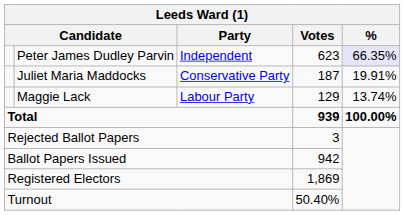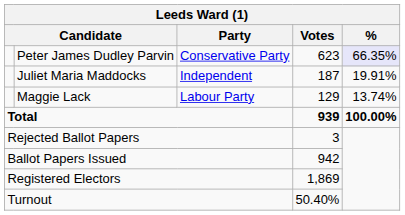 <table class="wikitable" border="1" style="text-align:right; font-size:100%">
 <tr>
 <th align=center colspan=5>Leeds Ward (1)</th>
 </tr>
 <tr>
 <th align=left colspan=2>Candidate</th>
 <th align=left>Party</th>
 <th align=center>Votes</th>
 <th align=center>%</th>
 </tr>
 <tr>
 <td bgcolor=> </td>
 <td align=left>Peter James Dudley Parvin</td>
-<td align=left><a href='#'>Independent</a></td>
+<td align=left><a href='#'>Conservative Party</a></td>
 <td>623</td>
 <td style="background: lavender;">66.35%</td>
 </tr>
 <tr>
 <td></td>
 <td align=left>Juliet Maria Maddocks</td>
-<td align=left><a href='#'>Conservative Party</a></td>
+<td align=left><a href='#'>Independent</a></td>
 <td>187</td>
 <td>19.91%</td>
 </tr>
 <tr>
 <td bgcolor=> </td>
 <td align=left>Maggie Lack</td>
 <td align=left><a href='#'>Labour Party</a></td>
 <td>129</td>
 <td>13.74%</td>
 </tr>
 <tr>
 <td align=left colspan=3><strong>Total</strong></td>
 <td><strong>939</strong></td>
 <td><strong>100.00%</strong></td>
 </tr>
 <tr>
 <td align=left colspan=3>Rejected Ballot Papers</td>
 <td>3</td>
 <td rowspan=4></td>
 </tr>
 <tr>
 <td align=left colspan=3>Ballot Papers Issued</td>
 <td>942</td>
 </tr>
 <tr>
 <td align=left colspan=3>Registered Electors</td>
 <td>1,869</td>
 </tr>
 <tr>
 <td align=left colspan=3>Turnout</td>
 <td>50.40%</td>
 </tr>
 </table>
